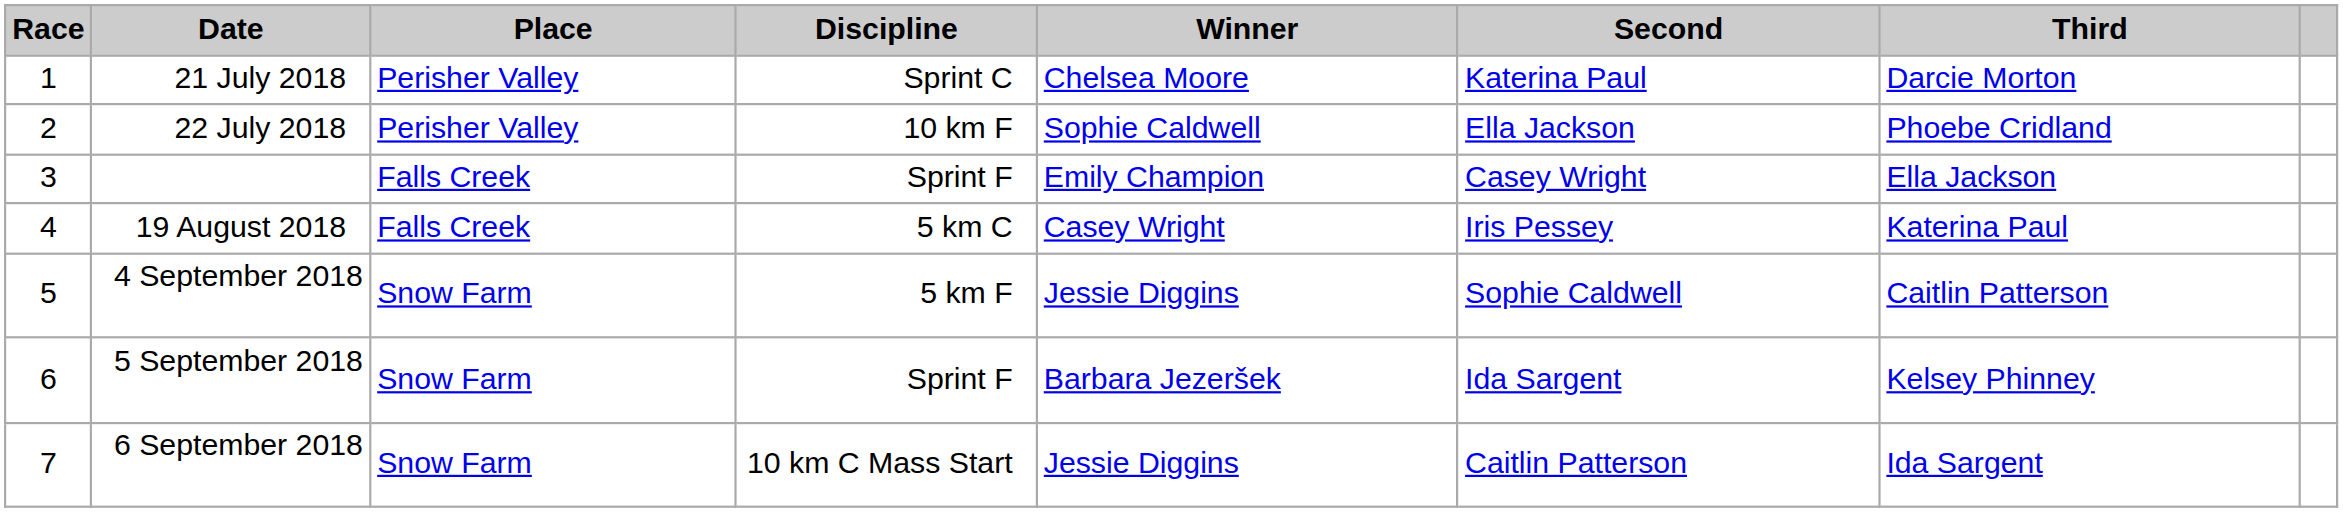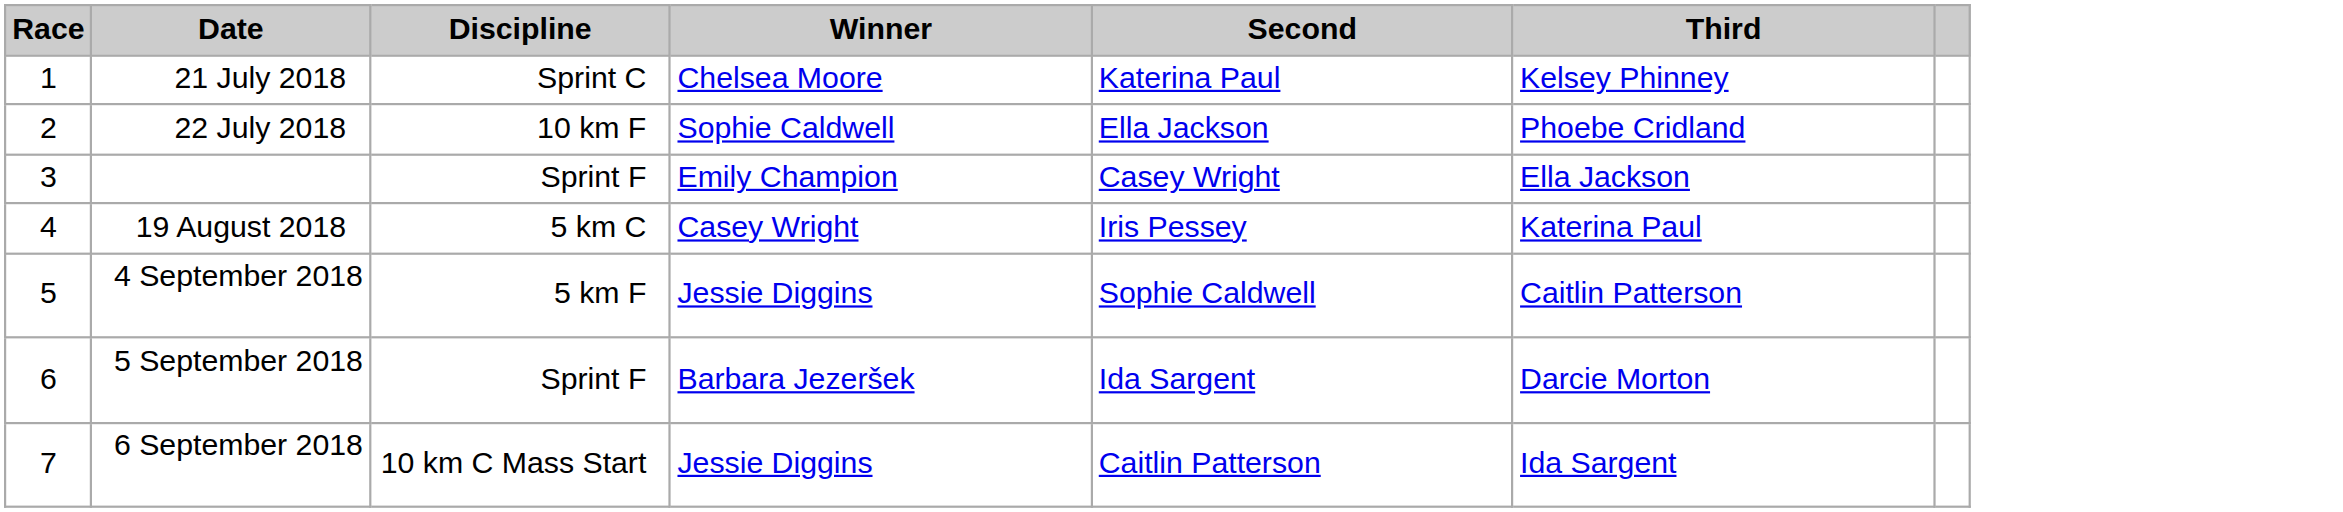 <table class="wikitable plainrowheaders" style="background:#fff; font-size:86%; line-height:16px; border:grey solid 1px; border-collapse:collapse;">
 <tr style="background:#ccc; text-align:center;">
 <th scope="col" style="background:#ccc; width=30 px;">Race</th>
 <th scope="col" style="background:#ccc; width:120px;">Date</th>
-<th scope="col" style="background:#ccc; width:160px;">Place</th>
 <th scope="col" style="background:#ccc; width:130px;">Discipline</th>
 <th scope="col" style="background:#ccc; width:185px;">Winner</th>
 <th scope="col" style="background:#ccc; width:185px;">Second</th>
 <th scope="col" style="background:#ccc; width:185px;">Third</th>
 <th scope="col" style="background:#ccc; width:10px;"></th>
 </tr>
 <tr>
 <td align=center>1</td>
 <td align=right>21 July 2018  </td>
-<td> <a href='#'>Perisher Valley</a></td>
 <td align=right>Sprint C  </td>
 <td> <a href='#'>Chelsea Moore</a></td>
 <td> <a href='#'>Katerina Paul</a></td>
-<td> <a href='#'>Darcie Morton</a></td>
+<td> <a href='#'>Kelsey Phinney</a></td>
 <td></td>
 </tr>
 <tr>
 <td align=center>2</td>
 <td align=right>22 July 2018  </td>
-<td> <a href='#'>Perisher Valley</a></td>
 <td align=right>10 km F  </td>
 <td> <a href='#'>Sophie Caldwell</a></td>
 <td> <a href='#'>Ella Jackson</a></td>
 <td> <a href='#'>Phoebe Cridland</a></td>
 <td></td>
 </tr>
 <tr>
 <td align=center>3</td>
 <td align=right>  </td>
-<td> <a href='#'>Falls Creek</a></td>
 <td align=right>Sprint F  </td>
 <td> <a href='#'>Emily Champion</a></td>
 <td> <a href='#'>Casey Wright</a></td>
 <td> <a href='#'>Ella Jackson</a></td>
 <td></td>
 </tr>
 <tr>
 <td align=center>4</td>
 <td align=right>19 August 2018  </td>
-<td> <a href='#'>Falls Creek</a></td>
 <td align=right>5 km C  </td>
 <td> <a href='#'>Casey Wright</a></td>
 <td> <a href='#'>Iris Pessey</a></td>
 <td> <a href='#'>Katerina Paul</a></td>
 <td></td>
 </tr>
 <tr>
 <td align=center>5</td>
 <td align=right>4 September 2018  </td>
-<td> <a href='#'>Snow Farm</a></td>
 <td align=right>5 km F  </td>
 <td> <a href='#'>Jessie Diggins</a></td>
 <td> <a href='#'>Sophie Caldwell</a></td>
 <td> <a href='#'>Caitlin Patterson</a></td>
 <td></td>
 </tr>
 <tr>
 <td align=center>6</td>
 <td align=right>5 September 2018  </td>
-<td> <a href='#'>Snow Farm</a></td>
 <td align=right>Sprint F  </td>
 <td> <a href='#'>Barbara Jezeršek</a></td>
 <td> <a href='#'>Ida Sargent</a></td>
-<td> <a href='#'>Kelsey Phinney</a></td>
+<td> <a href='#'>Darcie Morton</a></td>
 <td></td>
 </tr>
 <tr>
 <td align=center>7</td>
 <td align=right>6 September 2018  </td>
-<td> <a href='#'>Snow Farm</a></td>
 <td align=right>10 km C Mass Start  </td>
 <td> <a href='#'>Jessie Diggins</a></td>
 <td> <a href='#'>Caitlin Patterson</a></td>
 <td> <a href='#'>Ida Sargent</a></td>
 <td></td>
 </tr>
 </table>
